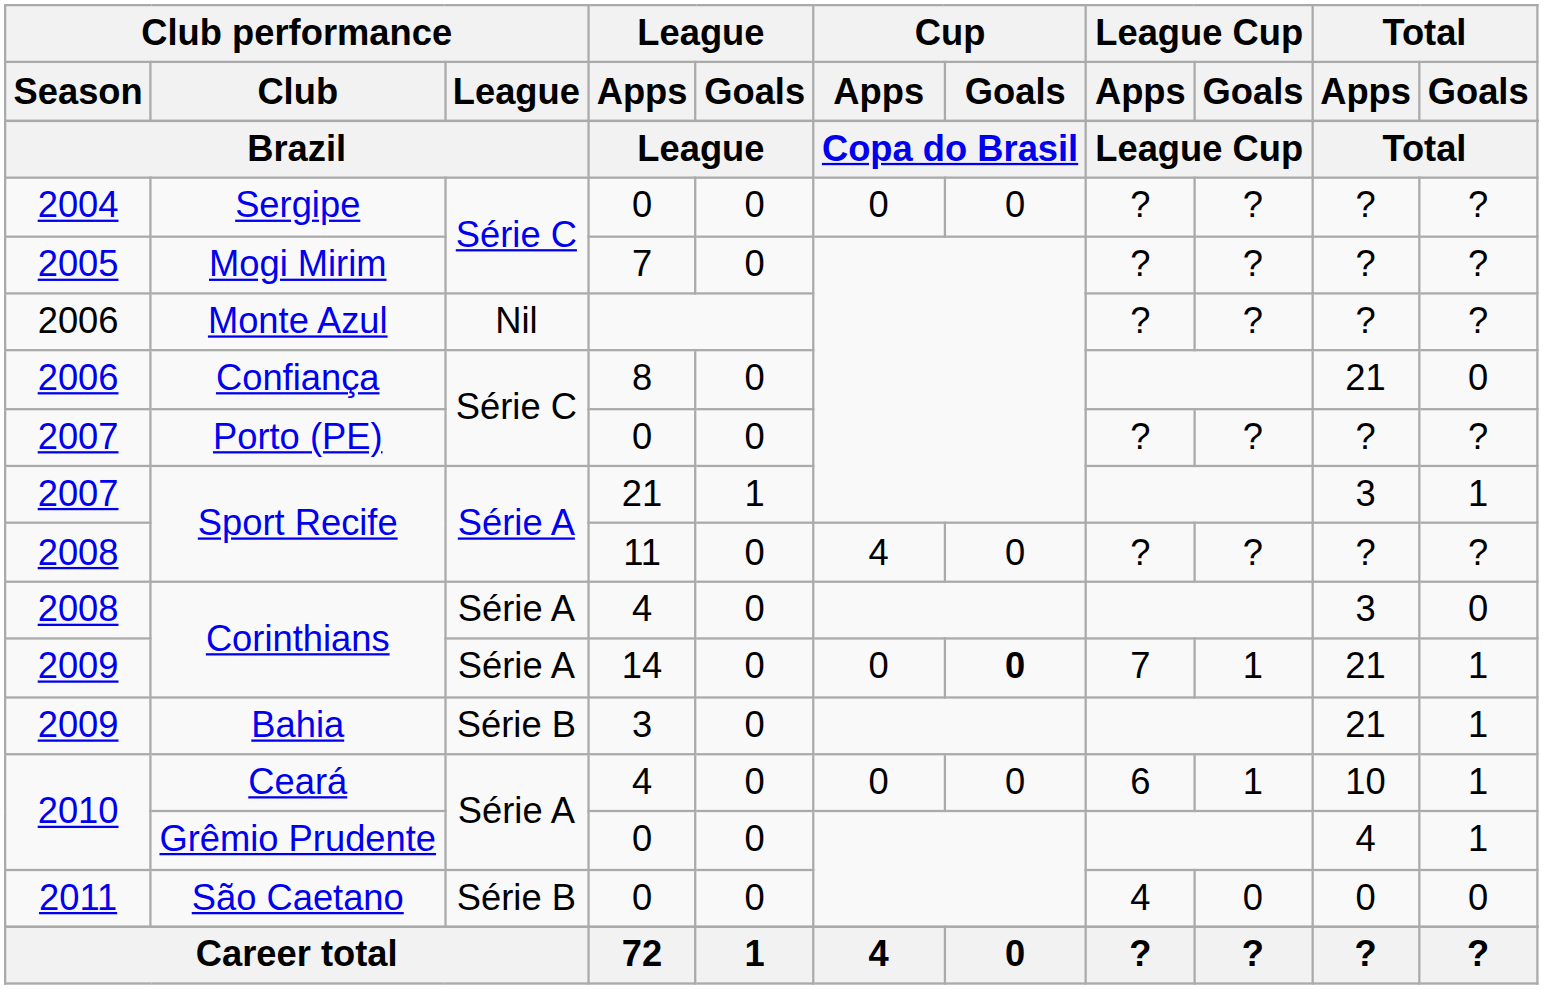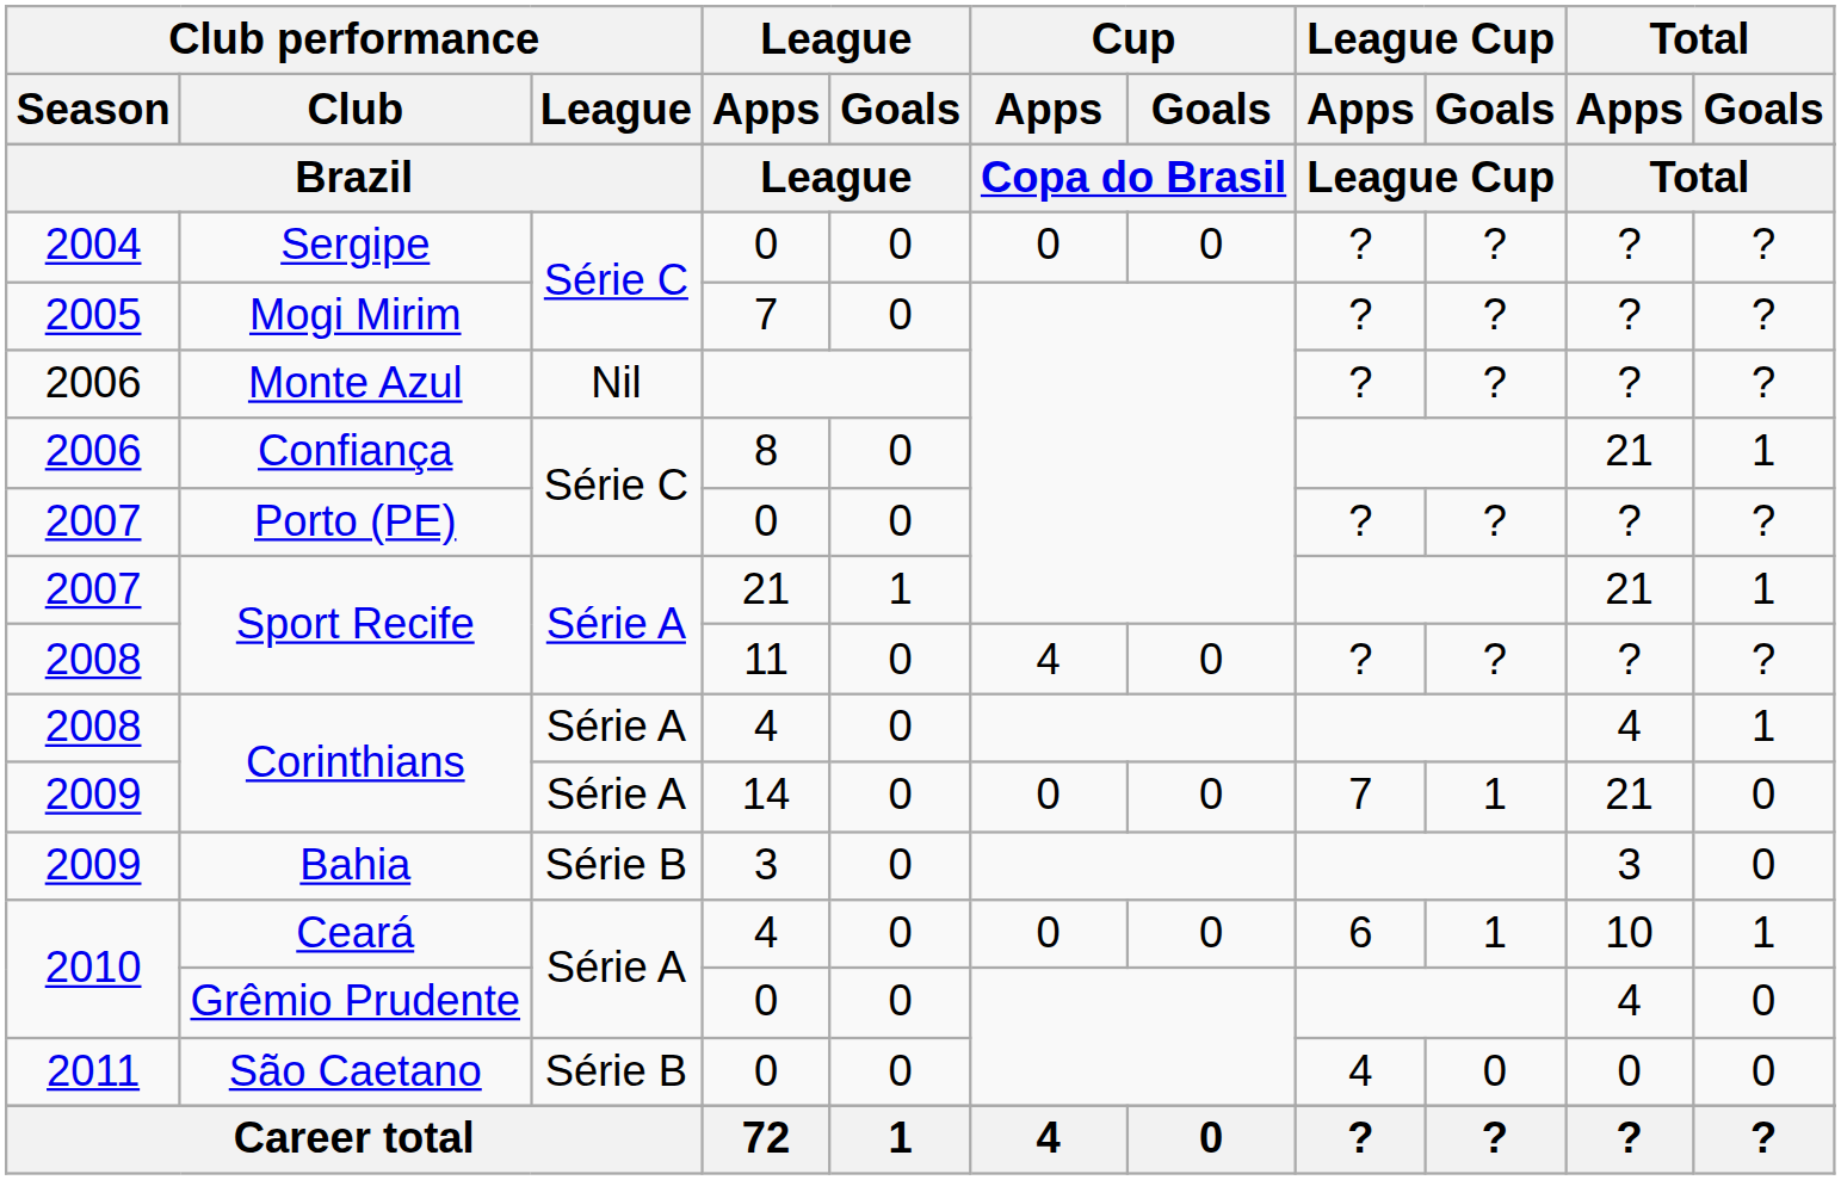 <table class="wikitable" style="text-align:center">
 <tr>
 <th colspan=3>Club performance</th>
 <th colspan=2>League</th>
 <th colspan=2>Cup</th>
 <th colspan=2>League Cup</th>
 <th colspan=2>Total</th>
 </tr>
 <tr>
 <th>Season</th>
 <th>Club</th>
 <th>League</th>
 <th>Apps</th>
 <th>Goals</th>
 <th>Apps</th>
 <th>Goals</th>
 <th>Apps</th>
 <th>Goals</th>
 <th>Apps</th>
 <th>Goals</th>
 </tr>
 <tr>
 </tr>
 <tr>
 <th colspan=3>Brazil</th>
 <th colspan=2>League</th>
 <th colspan=2><a href='#'>Copa do Brasil</a></th>
 <th colspan=2>League Cup</th>
 <th colspan=2>Total</th>
 </tr>
 <tr>
 <td><a href='#'>2004</a></td>
 <td><a href='#'>Sergipe</a></td>
 <td rowspan=2><a href='#'>Série C</a></td>
 <td>0</td>
 <td>0</td>
 <td>0</td>
 <td>0</td>
 <td>?</td>
 <td>?</td>
 <td>?</td>
 <td>?</td>
 </tr>
 <tr>
 <td><a href='#'>2005</a></td>
 <td><a href='#'>Mogi Mirim</a></td>
 <td>7</td>
 <td>0</td>
 <td rowspan=5 colspan=2></td>
 <td>?</td>
 <td>?</td>
 <td>?</td>
 <td>?</td>
 </tr>
 <tr>
 <td>2006</td>
 <td><a href='#'>Monte Azul</a></td>
 <td>Nil</td>
 <td colspan=2></td>
 <td>?</td>
 <td>?</td>
 <td>?</td>
 <td>?</td>
 </tr>
 <tr>
 <td><a href='#'>2006</a></td>
 <td><a href='#'>Confiança</a></td>
 <td rowspan=2>Série C</td>
 <td>8</td>
 <td>0</td>
 <td colspan=2></td>
 <td>21</td>
-<td>0</td>
+<td>1</td>
 </tr>
 <tr>
 <td><a href='#'>2007</a></td>
 <td><a href='#'>Porto (PE)</a></td>
 <td>0</td>
 <td>0</td>
 <td>?</td>
 <td>?</td>
 <td>?</td>
 <td>?</td>
 </tr>
 <tr>
 <td><a href='#'>2007</a></td>
 <td rowspan=2><a href='#'>Sport Recife</a></td>
 <td rowspan=2><a href='#'>Série A</a></td>
 <td>21</td>
 <td>1</td>
 <td colspan=2></td>
-<td>3</td>
+<td>21</td>
 <td>1</td>
 </tr>
 <tr>
 <td><a href='#'>2008</a></td>
 <td>11</td>
 <td>0</td>
 <td>4</td>
 <td>0</td>
 <td>?</td>
 <td>?</td>
 <td>?</td>
 <td>?</td>
 </tr>
 <tr>
 <td><a href='#'>2008</a></td>
 <td rowspan=2><a href='#'>Corinthians</a></td>
 <td>Série A</td>
 <td>4</td>
 <td>0</td>
 <td colspan=2></td>
 <td colspan=2></td>
-<td>3</td>
-<td>0</td>
+<td>4</td>
+<td>1</td>
 </tr>
 <tr>
 <td><a href='#'>2009</a></td>
 <td>Série A</td>
 <td>14</td>
 <td>0</td>
 <td>0</td>
-<td><strong>0</strong></td>
+<td>0</td>
 <td>7</td>
 <td>1</td>
 <td>21</td>
-<td>1</td>
+<td>0</td>
 </tr>
 <tr>
 <td><a href='#'>2009</a></td>
 <td><a href='#'>Bahia</a></td>
 <td>Série B</td>
 <td>3</td>
 <td>0</td>
 <td colspan=2></td>
 <td colspan=2></td>
-<td>21</td>
-<td>1</td>
+<td>3</td>
+<td>0</td>
 </tr>
 <tr>
 <td rowspan=2><a href='#'>2010</a></td>
 <td><a href='#'>Ceará</a></td>
 <td rowspan=2>Série A</td>
 <td>4</td>
 <td>0</td>
 <td>0</td>
 <td>0</td>
 <td>6</td>
 <td>1</td>
 <td>10</td>
 <td>1</td>
 </tr>
 <tr>
 <td><a href='#'>Grêmio Prudente</a></td>
 <td>0</td>
 <td>0</td>
 <td rowspan=2 colspan=2></td>
 <td colspan=2></td>
 <td>4</td>
-<td>1</td>
+<td>0</td>
 </tr>
 <tr>
 <td><a href='#'>2011</a></td>
 <td><a href='#'>São Caetano</a></td>
 <td>Série B</td>
 <td>0</td>
 <td>0</td>
 <td>4</td>
 <td>0</td>
 <td>0</td>
 <td>0</td>
 </tr>
 <tr>
 </tr>
 <tr>
 <th colspan=3>Career total</th>
 <th>72</th>
 <th>1</th>
 <th>4</th>
 <th>0</th>
 <th>?</th>
 <th>?</th>
 <th>?</th>
 <th>?</th>
 </tr>
 </table>
